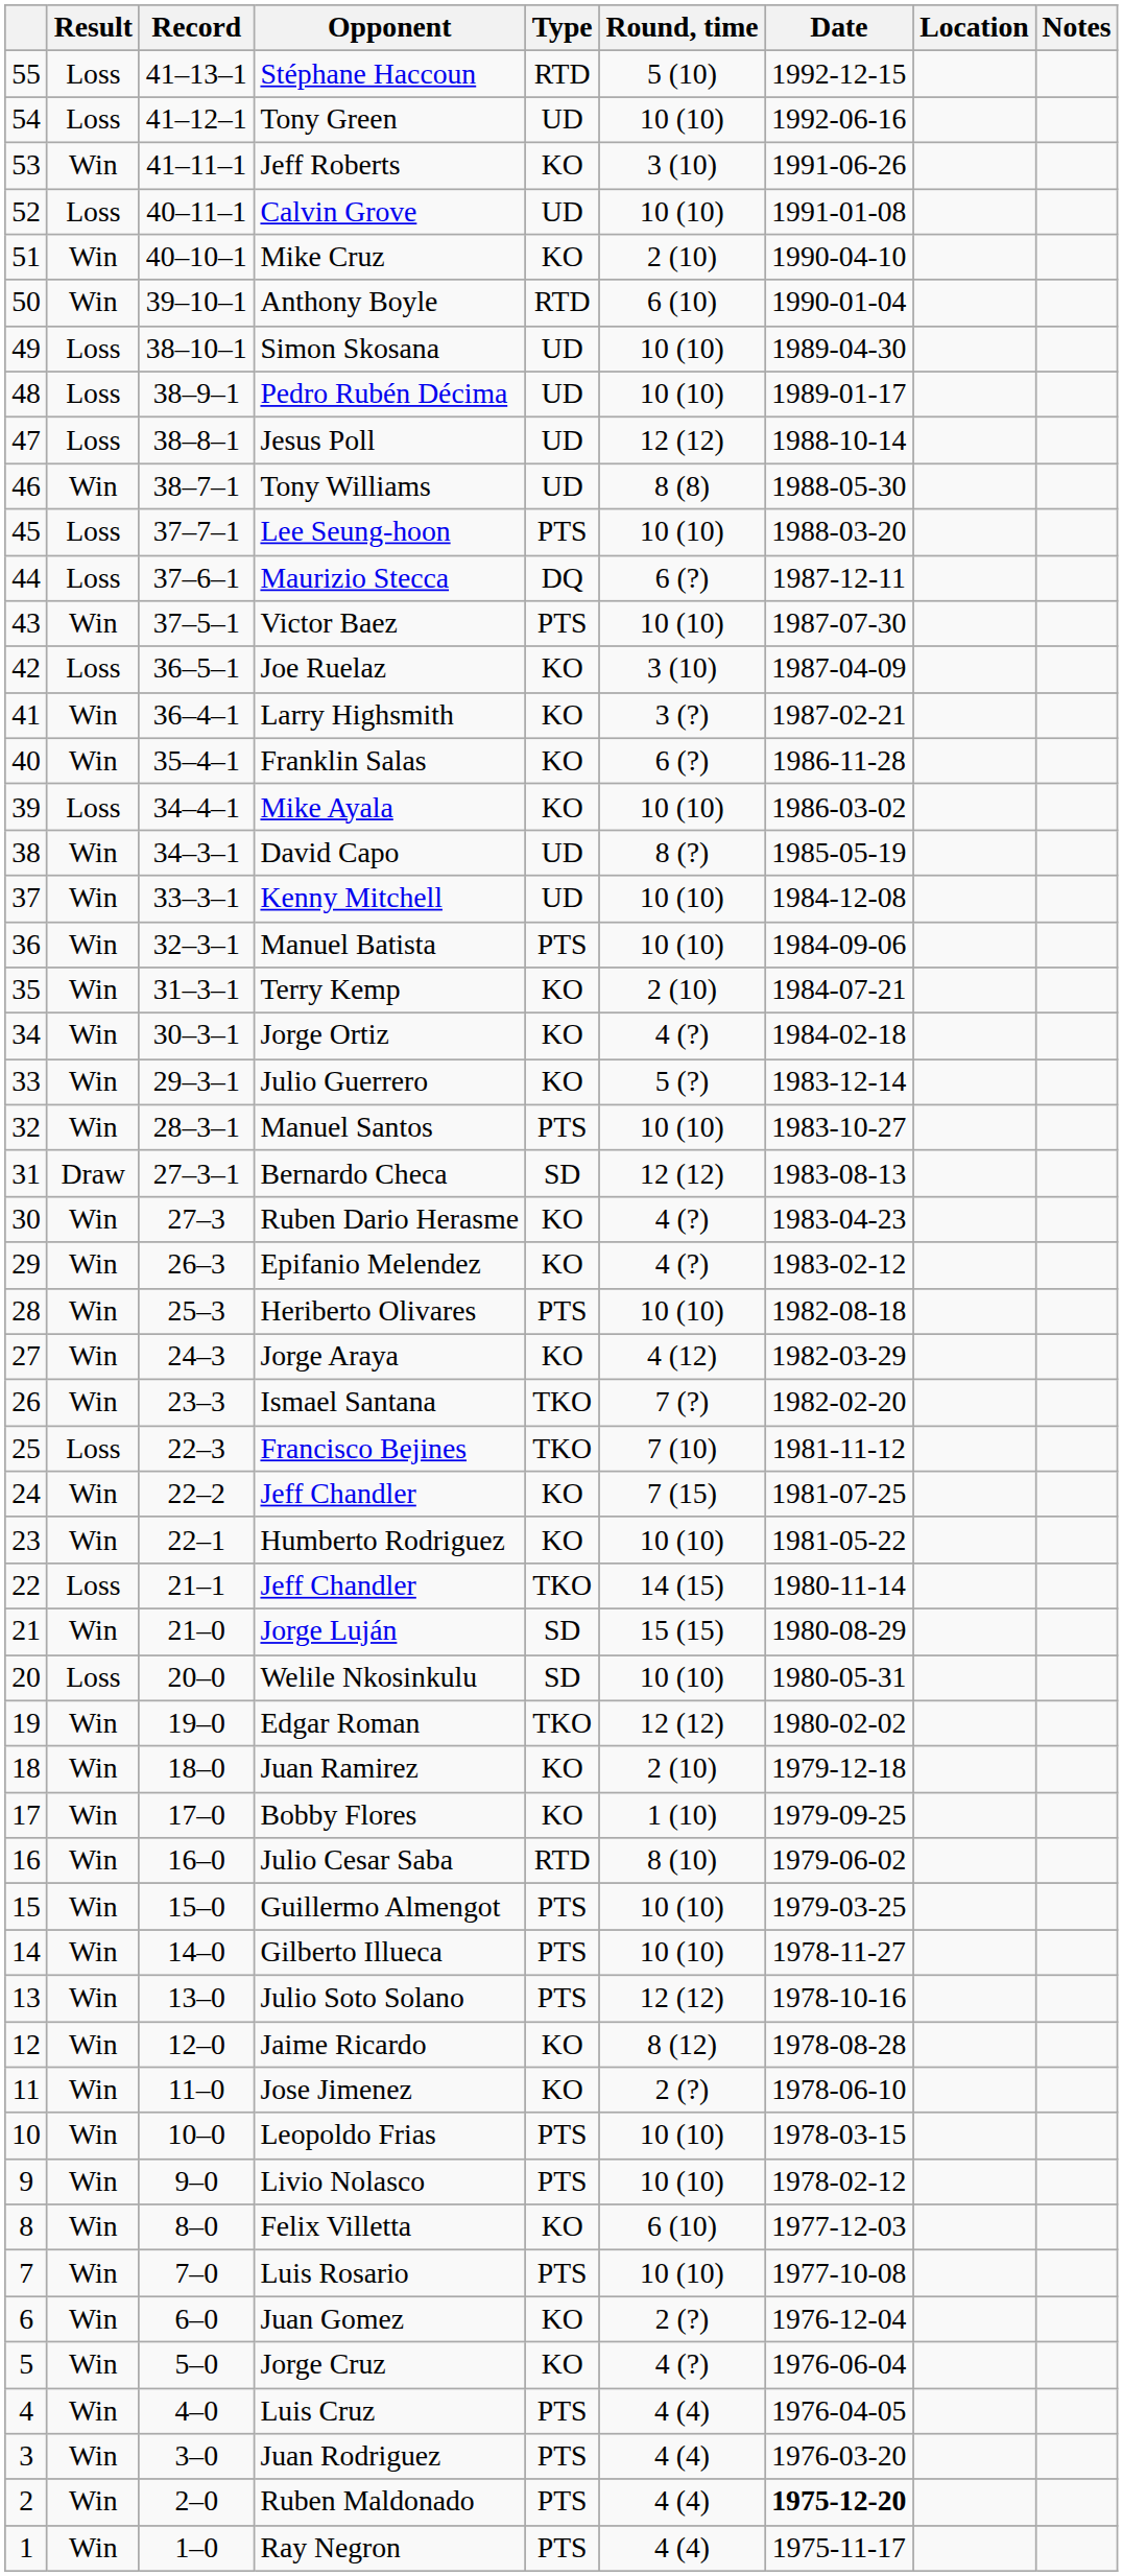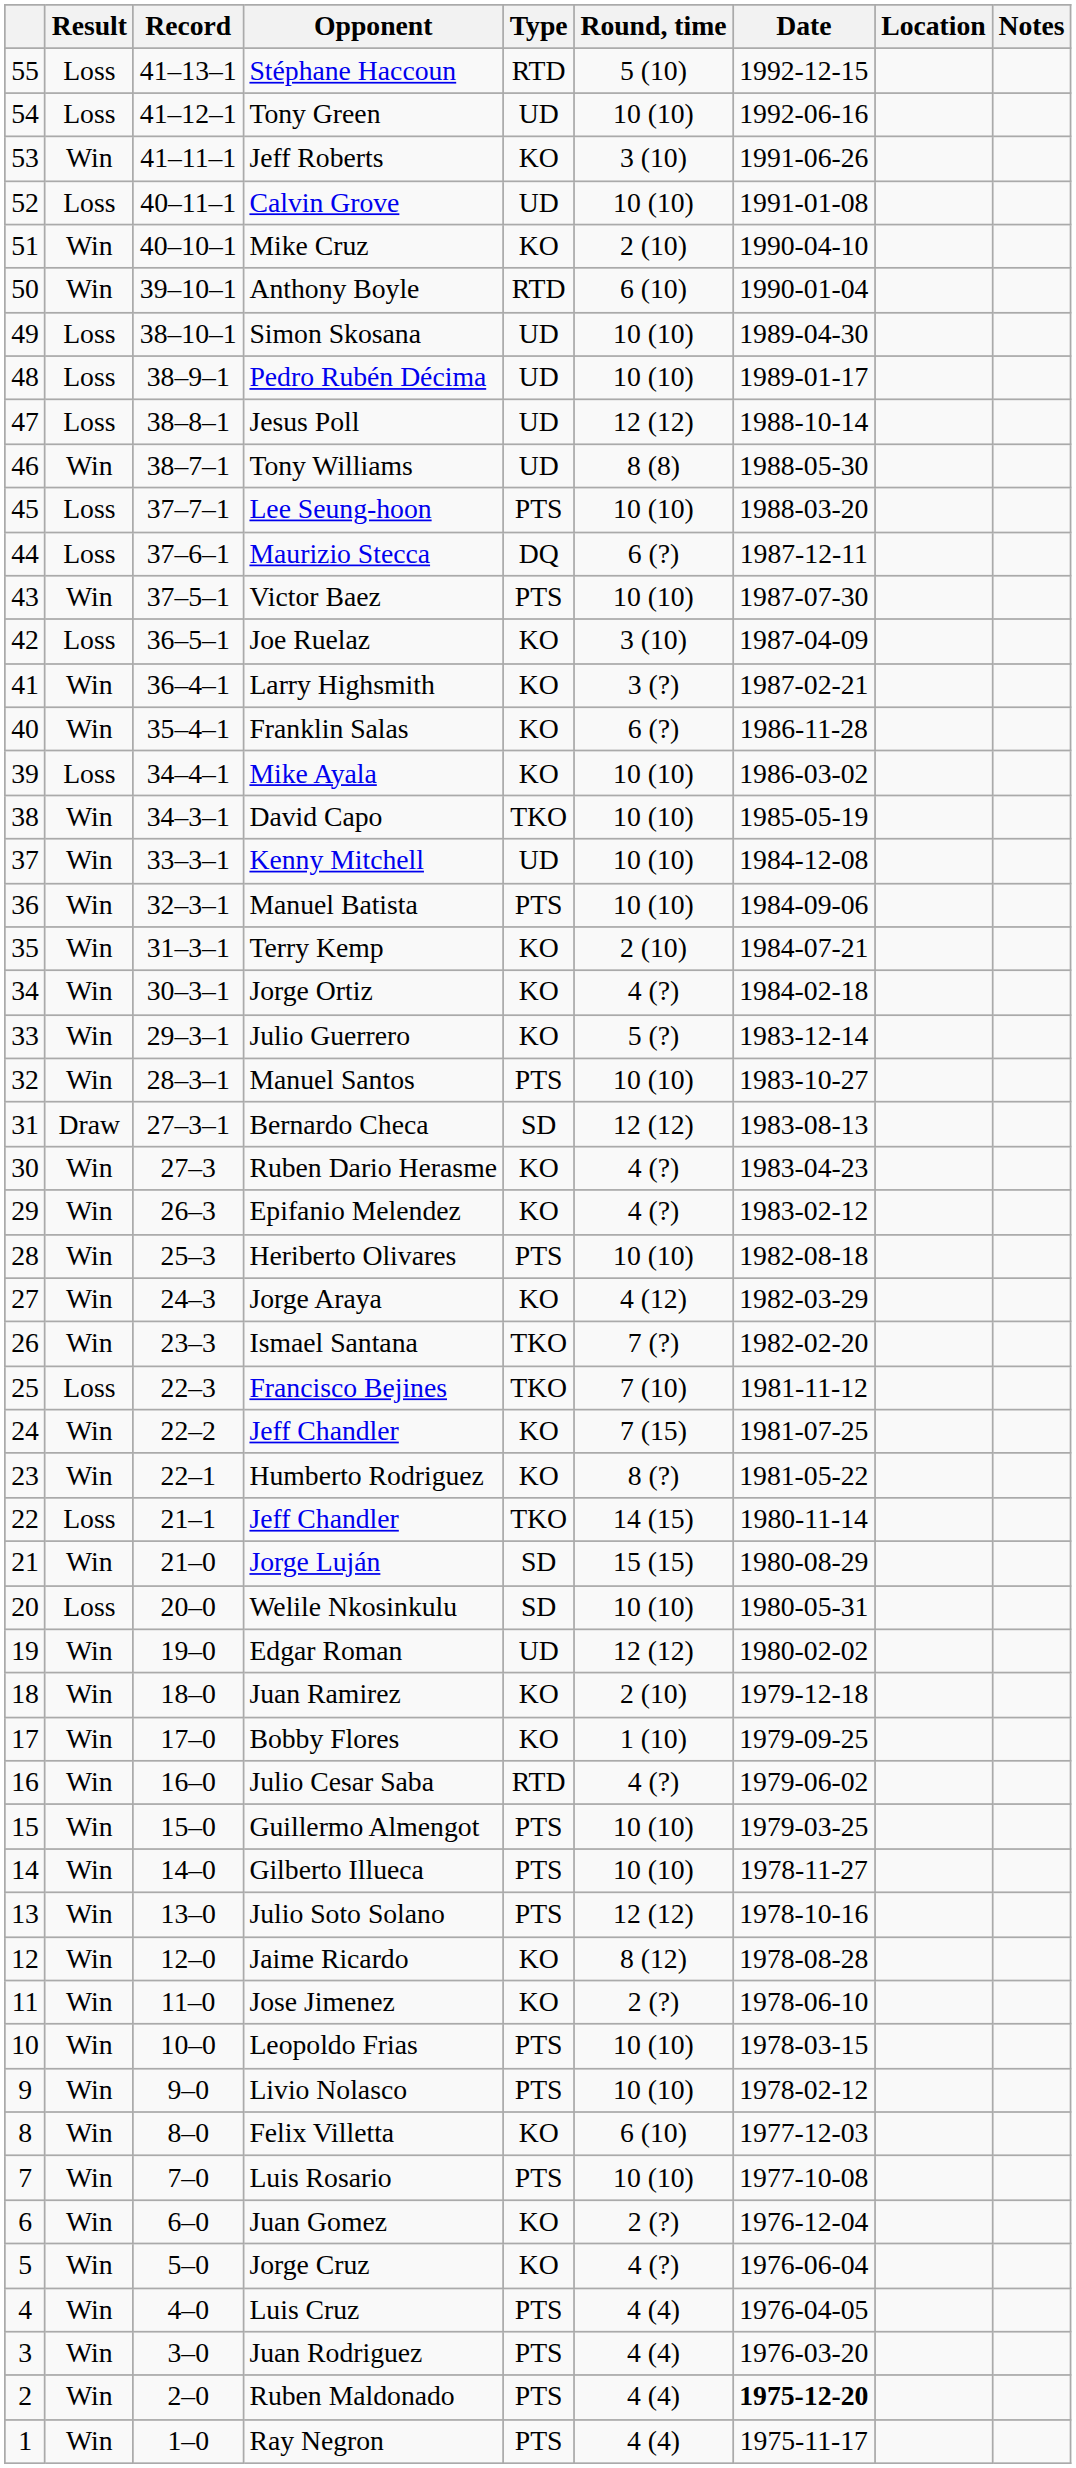 <table class=wikitable style=text-align:center>
 <tr>
 <th></th>
 <th>Result</th>
 <th>Record</th>
 <th>Opponent</th>
 <th>Type</th>
 <th>Round, time</th>
 <th>Date</th>
 <th>Location</th>
 <th>Notes</th>
 </tr>
 <tr>
 <td>55</td>
 <td>Loss</td>
 <td>41–13–1</td>
 <td align=left><a href='#'>Stéphane Haccoun</a></td>
 <td>RTD</td>
 <td>5 (10)</td>
 <td>1992-12-15</td>
 <td align=left></td>
 <td align=left></td>
 </tr>
 <tr>
 <td>54</td>
 <td>Loss</td>
 <td>41–12–1</td>
 <td align=left>Tony Green</td>
 <td>UD</td>
 <td>10 (10)</td>
 <td>1992-06-16</td>
 <td align=left></td>
 <td align=left></td>
 </tr>
 <tr>
 <td>53</td>
 <td>Win</td>
 <td>41–11–1</td>
 <td align=left>Jeff Roberts</td>
 <td>KO</td>
 <td>3 (10)</td>
 <td>1991-06-26</td>
 <td align=left></td>
 <td align=left></td>
 </tr>
 <tr>
 <td>52</td>
 <td>Loss</td>
 <td>40–11–1</td>
 <td align=left><a href='#'>Calvin Grove</a></td>
 <td>UD</td>
 <td>10 (10)</td>
 <td>1991-01-08</td>
 <td align=left></td>
 <td align=left></td>
 </tr>
 <tr>
 <td>51</td>
 <td>Win</td>
 <td>40–10–1</td>
 <td align=left>Mike Cruz</td>
 <td>KO</td>
 <td>2 (10)</td>
 <td>1990-04-10</td>
 <td align=left></td>
 <td align=left></td>
 </tr>
 <tr>
 <td>50</td>
 <td>Win</td>
 <td>39–10–1</td>
 <td align=left>Anthony Boyle</td>
 <td>RTD</td>
 <td>6 (10)</td>
 <td>1990-01-04</td>
 <td align=left></td>
 <td align=left></td>
 </tr>
 <tr>
 <td>49</td>
 <td>Loss</td>
 <td>38–10–1</td>
 <td align=left>Simon Skosana</td>
 <td>UD</td>
 <td>10 (10)</td>
 <td>1989-04-30</td>
 <td align=left></td>
 <td align=left></td>
 </tr>
 <tr>
 <td>48</td>
 <td>Loss</td>
 <td>38–9–1</td>
 <td align=left><a href='#'>Pedro Rubén Décima</a></td>
 <td>UD</td>
 <td>10 (10)</td>
 <td>1989-01-17</td>
 <td align=left></td>
 <td align=left></td>
 </tr>
 <tr>
 <td>47</td>
 <td>Loss</td>
 <td>38–8–1</td>
 <td align=left>Jesus Poll</td>
 <td>UD</td>
 <td>12 (12)</td>
 <td>1988-10-14</td>
 <td align=left></td>
 <td align=left></td>
 </tr>
 <tr>
 <td>46</td>
 <td>Win</td>
 <td>38–7–1</td>
 <td align=left>Tony Williams</td>
 <td>UD</td>
 <td>8 (8)</td>
 <td>1988-05-30</td>
 <td align=left></td>
 <td align=left></td>
 </tr>
 <tr>
 <td>45</td>
 <td>Loss</td>
 <td>37–7–1</td>
 <td align=left><a href='#'>Lee Seung-hoon</a></td>
 <td>PTS</td>
 <td>10 (10)</td>
 <td>1988-03-20</td>
 <td align=left></td>
 <td align=left></td>
 </tr>
 <tr>
 <td>44</td>
 <td>Loss</td>
 <td>37–6–1</td>
 <td align=left><a href='#'>Maurizio Stecca</a></td>
 <td>DQ</td>
 <td>6 (?)</td>
 <td>1987-12-11</td>
 <td align=left></td>
 <td align=left></td>
 </tr>
 <tr>
 <td>43</td>
 <td>Win</td>
 <td>37–5–1</td>
 <td align=left>Victor Baez</td>
 <td>PTS</td>
 <td>10 (10)</td>
 <td>1987-07-30</td>
 <td align=left></td>
 <td align=left></td>
 </tr>
 <tr>
 <td>42</td>
 <td>Loss</td>
 <td>36–5–1</td>
 <td align=left>Joe Ruelaz</td>
 <td>KO</td>
 <td>3 (10)</td>
 <td>1987-04-09</td>
 <td align=left></td>
 <td align=left></td>
 </tr>
 <tr>
 <td>41</td>
 <td>Win</td>
 <td>36–4–1</td>
 <td align=left>Larry Highsmith</td>
 <td>KO</td>
 <td>3 (?)</td>
 <td>1987-02-21</td>
 <td align=left></td>
 <td align=left></td>
 </tr>
 <tr>
 <td>40</td>
 <td>Win</td>
 <td>35–4–1</td>
 <td align=left>Franklin Salas</td>
 <td>KO</td>
 <td>6 (?)</td>
 <td>1986-11-28</td>
 <td align=left></td>
 <td align=left></td>
 </tr>
 <tr>
 <td>39</td>
 <td>Loss</td>
 <td>34–4–1</td>
 <td align=left><a href='#'>Mike Ayala</a></td>
 <td>KO</td>
 <td>10 (10)</td>
 <td>1986-03-02</td>
 <td align=left></td>
 <td align=left></td>
 </tr>
 <tr>
 <td>38</td>
 <td>Win</td>
 <td>34–3–1</td>
 <td align=left>David Capo</td>
-<td>UD</td>
-<td>8 (?)</td>
+<td>TKO</td>
+<td>10 (10)</td>
 <td>1985-05-19</td>
 <td align=left></td>
 <td align=left></td>
 </tr>
 <tr>
 <td>37</td>
 <td>Win</td>
 <td>33–3–1</td>
 <td align=left><a href='#'>Kenny Mitchell</a></td>
 <td>UD</td>
 <td>10 (10)</td>
 <td>1984-12-08</td>
 <td align=left></td>
 <td align=left></td>
 </tr>
 <tr>
 <td>36</td>
 <td>Win</td>
 <td>32–3–1</td>
 <td align=left>Manuel Batista</td>
 <td>PTS</td>
 <td>10 (10)</td>
 <td>1984-09-06</td>
 <td align=left></td>
 <td align=left></td>
 </tr>
 <tr>
 <td>35</td>
 <td>Win</td>
 <td>31–3–1</td>
 <td align=left>Terry Kemp</td>
 <td>KO</td>
 <td>2 (10)</td>
 <td>1984-07-21</td>
 <td align=left></td>
 <td align=left></td>
 </tr>
 <tr>
 <td>34</td>
 <td>Win</td>
 <td>30–3–1</td>
 <td align=left>Jorge Ortiz</td>
 <td>KO</td>
 <td>4 (?)</td>
 <td>1984-02-18</td>
 <td align=left></td>
 <td align=left></td>
 </tr>
 <tr>
 <td>33</td>
 <td>Win</td>
 <td>29–3–1</td>
 <td align=left>Julio Guerrero</td>
 <td>KO</td>
 <td>5 (?)</td>
 <td>1983-12-14</td>
 <td align=left></td>
 <td align=left></td>
 </tr>
 <tr>
 <td>32</td>
 <td>Win</td>
 <td>28–3–1</td>
 <td align=left>Manuel Santos</td>
 <td>PTS</td>
 <td>10 (10)</td>
 <td>1983-10-27</td>
 <td align=left></td>
 <td align=left></td>
 </tr>
 <tr>
 <td>31</td>
 <td>Draw</td>
 <td>27–3–1</td>
 <td align=left>Bernardo Checa</td>
 <td>SD</td>
 <td>12 (12)</td>
 <td>1983-08-13</td>
 <td align=left></td>
 <td align=left></td>
 </tr>
 <tr>
 <td>30</td>
 <td>Win</td>
 <td>27–3</td>
 <td align=left>Ruben Dario Herasme</td>
 <td>KO</td>
 <td>4 (?)</td>
 <td>1983-04-23</td>
 <td align=left></td>
 <td align=left></td>
 </tr>
 <tr>
 <td>29</td>
 <td>Win</td>
 <td>26–3</td>
 <td align=left>Epifanio Melendez</td>
 <td>KO</td>
 <td>4 (?)</td>
 <td>1983-02-12</td>
 <td align=left></td>
 <td align=left></td>
 </tr>
 <tr>
 <td>28</td>
 <td>Win</td>
 <td>25–3</td>
 <td align=left>Heriberto Olivares</td>
 <td>PTS</td>
 <td>10 (10)</td>
 <td>1982-08-18</td>
 <td align=left></td>
 <td align=left></td>
 </tr>
 <tr>
 <td>27</td>
 <td>Win</td>
 <td>24–3</td>
 <td align=left>Jorge Araya</td>
 <td>KO</td>
 <td>4 (12)</td>
 <td>1982-03-29</td>
 <td align=left></td>
 <td align=left></td>
 </tr>
 <tr>
 <td>26</td>
 <td>Win</td>
 <td>23–3</td>
 <td align=left>Ismael Santana</td>
 <td>TKO</td>
 <td>7 (?)</td>
 <td>1982-02-20</td>
 <td align=left></td>
 <td align=left></td>
 </tr>
 <tr>
 <td>25</td>
 <td>Loss</td>
 <td>22–3</td>
 <td align=left><a href='#'>Francisco Bejines</a></td>
 <td>TKO</td>
 <td>7 (10)</td>
 <td>1981-11-12</td>
 <td align=left></td>
 <td align=left></td>
 </tr>
 <tr>
 <td>24</td>
 <td>Win</td>
 <td>22–2</td>
 <td align=left><a href='#'>Jeff Chandler</a></td>
 <td>KO</td>
 <td>7 (15)</td>
 <td>1981-07-25</td>
 <td align=left></td>
 <td align=left></td>
 </tr>
 <tr>
 <td>23</td>
 <td>Win</td>
 <td>22–1</td>
 <td align=left>Humberto Rodriguez</td>
 <td>KO</td>
-<td>10 (10)</td>
+<td>8 (?)</td>
 <td>1981-05-22</td>
 <td align=left></td>
 <td align=left></td>
 </tr>
 <tr>
 <td>22</td>
 <td>Loss</td>
 <td>21–1</td>
 <td align=left><a href='#'>Jeff Chandler</a></td>
 <td>TKO</td>
 <td>14 (15)</td>
 <td>1980-11-14</td>
 <td align=left></td>
 <td align=left></td>
 </tr>
 <tr>
 <td>21</td>
 <td>Win</td>
 <td>21–0</td>
 <td align=left><a href='#'>Jorge Luján</a></td>
 <td>SD</td>
 <td>15 (15)</td>
 <td>1980-08-29</td>
 <td align=left></td>
 <td align=left></td>
 </tr>
 <tr>
 <td>20</td>
 <td>Loss</td>
 <td>20–0</td>
 <td align=left>Welile Nkosinkulu</td>
 <td>SD</td>
 <td>10 (10)</td>
 <td>1980-05-31</td>
 <td align=left></td>
 <td align=left></td>
 </tr>
 <tr>
 <td>19</td>
 <td>Win</td>
 <td>19–0</td>
 <td align=left>Edgar Roman</td>
-<td>TKO</td>
+<td>UD</td>
 <td>12 (12)</td>
 <td>1980-02-02</td>
 <td align=left></td>
 <td align=left></td>
 </tr>
 <tr>
 <td>18</td>
 <td>Win</td>
 <td>18–0</td>
 <td align=left>Juan Ramirez</td>
 <td>KO</td>
 <td>2 (10)</td>
 <td>1979-12-18</td>
 <td align=left></td>
 <td align=left></td>
 </tr>
 <tr>
 <td>17</td>
 <td>Win</td>
 <td>17–0</td>
 <td align=left>Bobby Flores</td>
 <td>KO</td>
 <td>1 (10)</td>
 <td>1979-09-25</td>
 <td align=left></td>
 <td align=left></td>
 </tr>
 <tr>
 <td>16</td>
 <td>Win</td>
 <td>16–0</td>
 <td align=left>Julio Cesar Saba</td>
 <td>RTD</td>
-<td>8 (10)</td>
+<td>4 (?)</td>
 <td>1979-06-02</td>
 <td align=left></td>
 <td align=left></td>
 </tr>
 <tr>
 <td>15</td>
 <td>Win</td>
 <td>15–0</td>
 <td align=left>Guillermo Almengot</td>
 <td>PTS</td>
 <td>10 (10)</td>
 <td>1979-03-25</td>
 <td align=left></td>
 <td align=left></td>
 </tr>
 <tr>
 <td>14</td>
 <td>Win</td>
 <td>14–0</td>
 <td align=left>Gilberto Illueca</td>
 <td>PTS</td>
 <td>10 (10)</td>
 <td>1978-11-27</td>
 <td align=left></td>
 <td align=left></td>
 </tr>
 <tr>
 <td>13</td>
 <td>Win</td>
 <td>13–0</td>
 <td align=left>Julio Soto Solano</td>
 <td>PTS</td>
 <td>12 (12)</td>
 <td>1978-10-16</td>
 <td align=left></td>
 <td align=left></td>
 </tr>
 <tr>
 <td>12</td>
 <td>Win</td>
 <td>12–0</td>
 <td align=left>Jaime Ricardo</td>
 <td>KO</td>
 <td>8 (12)</td>
 <td>1978-08-28</td>
 <td align=left></td>
 <td align=left></td>
 </tr>
 <tr>
 <td>11</td>
 <td>Win</td>
 <td>11–0</td>
 <td align=left>Jose Jimenez</td>
 <td>KO</td>
 <td>2 (?)</td>
 <td>1978-06-10</td>
 <td align=left></td>
 <td align=left></td>
 </tr>
 <tr>
 <td>10</td>
 <td>Win</td>
 <td>10–0</td>
 <td align=left>Leopoldo Frias</td>
 <td>PTS</td>
 <td>10 (10)</td>
 <td>1978-03-15</td>
 <td align=left></td>
 <td align=left></td>
 </tr>
 <tr>
 <td>9</td>
 <td>Win</td>
 <td>9–0</td>
 <td align=left>Livio Nolasco</td>
 <td>PTS</td>
 <td>10 (10)</td>
 <td>1978-02-12</td>
 <td align=left></td>
 <td align=left></td>
 </tr>
 <tr>
 <td>8</td>
 <td>Win</td>
 <td>8–0</td>
 <td align=left>Felix Villetta</td>
 <td>KO</td>
 <td>6 (10)</td>
 <td>1977-12-03</td>
 <td align=left></td>
 <td align=left></td>
 </tr>
 <tr>
 <td>7</td>
 <td>Win</td>
 <td>7–0</td>
 <td align=left>Luis Rosario</td>
 <td>PTS</td>
 <td>10 (10)</td>
 <td>1977-10-08</td>
 <td align=left></td>
 <td align=left></td>
 </tr>
 <tr>
 <td>6</td>
 <td>Win</td>
 <td>6–0</td>
 <td align=left>Juan Gomez</td>
 <td>KO</td>
 <td>2 (?)</td>
 <td>1976-12-04</td>
 <td align=left></td>
 <td align=left></td>
 </tr>
 <tr>
 <td>5</td>
 <td>Win</td>
 <td>5–0</td>
 <td align=left>Jorge Cruz</td>
 <td>KO</td>
 <td>4 (?)</td>
 <td>1976-06-04</td>
 <td align=left></td>
 <td align=left></td>
 </tr>
 <tr>
 <td>4</td>
 <td>Win</td>
 <td>4–0</td>
 <td align=left>Luis Cruz</td>
 <td>PTS</td>
 <td>4 (4)</td>
 <td>1976-04-05</td>
 <td align=left></td>
 <td align=left></td>
 </tr>
 <tr>
 <td>3</td>
 <td>Win</td>
 <td>3–0</td>
 <td align=left>Juan Rodriguez</td>
 <td>PTS</td>
 <td>4 (4)</td>
 <td>1976-03-20</td>
 <td align=left></td>
 <td align=left></td>
 </tr>
 <tr>
 <td>2</td>
 <td>Win</td>
 <td>2–0</td>
 <td align=left>Ruben Maldonado</td>
 <td>PTS</td>
 <td>4 (4)</td>
 <td><strong>1975-12-20</strong></td>
 <td align=left></td>
 <td align=left></td>
 </tr>
 <tr>
 <td>1</td>
 <td>Win</td>
 <td>1–0</td>
 <td align=left>Ray Negron</td>
 <td>PTS</td>
 <td>4 (4)</td>
 <td>1975-11-17</td>
 <td align=left></td>
 <td align=left></td>
 </tr>
 </table>
